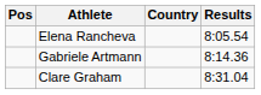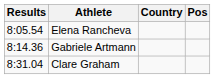 <table class="wikitable">
 <tr>
-<th>Pos</th>
+<th>Results</th>
 <th>Athlete</th>
 <th>Country</th>
-<th>Results</th>
+<th>Pos</th>
 </tr>
 <tr>
-<td align="center"></td>
+<td>8:05.54</td>
 <td>Elena Rancheva</td>
 <td></td>
-<td>8:05.54</td>
+<td align="center"></td>
 </tr>
 <tr>
-<td align="center"></td>
+<td>8:14.36</td>
 <td>Gabriele Artmann</td>
 <td></td>
-<td>8:14.36</td>
+<td align="center"></td>
 </tr>
 <tr>
-<td align="center"></td>
+<td>8:31.04</td>
 <td>Clare Graham</td>
 <td></td>
-<td>8:31.04</td>
+<td align="center"></td>
 </tr>
 </table>
